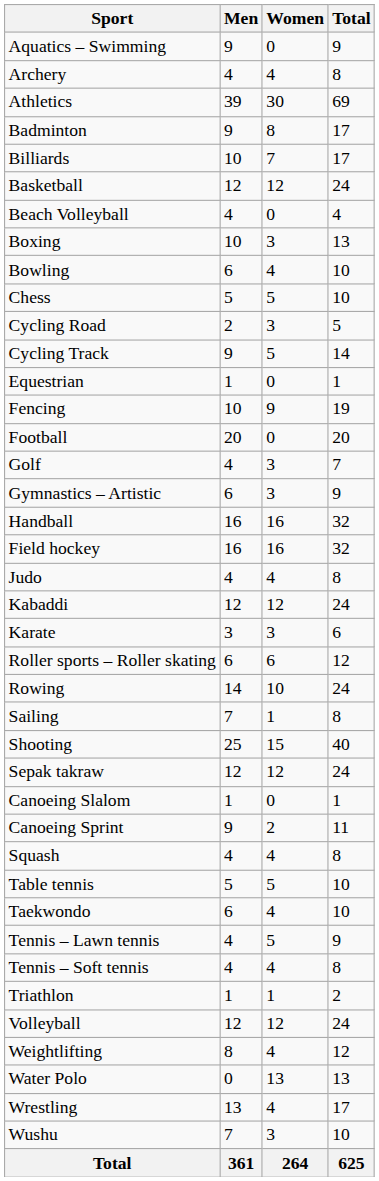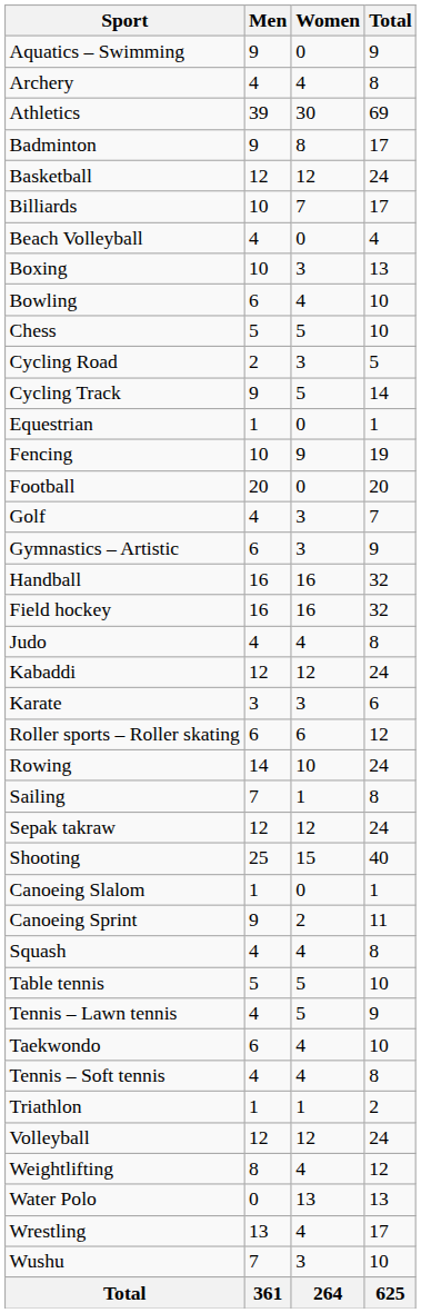 <table class="wikitable sortable">
 <tr>
 <th>Sport</th>
 <th>Men</th>
 <th>Women</th>
 <th>Total</th>
 </tr>
 <tr>
 <td>Aquatics – Swimming</td>
 <td>9</td>
 <td>0</td>
 <td>9</td>
 </tr>
 <tr>
 <td>Archery</td>
 <td>4</td>
 <td>4</td>
 <td>8</td>
 </tr>
 <tr>
 <td>Athletics</td>
 <td>39</td>
 <td>30</td>
 <td>69</td>
 </tr>
 <tr>
 <td>Badminton</td>
 <td>9</td>
 <td>8</td>
 <td>17</td>
 </tr>
 <tr>
+<td>Basketball</td>
+<td>12</td>
+<td>12</td>
+<td>24</td>
+</tr>
+<tr>
 <td>Billiards</td>
 <td>10</td>
 <td>7</td>
 <td>17</td>
-</tr>
-<tr>
-<td>Basketball</td>
-<td>12</td>
-<td>12</td>
-<td>24</td>
 </tr>
 <tr>
 <td>Beach Volleyball</td>
 <td>4</td>
 <td>0</td>
 <td>4</td>
 </tr>
 <tr>
 <td>Boxing</td>
 <td>10</td>
 <td>3</td>
 <td>13</td>
 </tr>
 <tr>
 <td>Bowling</td>
 <td>6</td>
 <td>4</td>
 <td>10</td>
 </tr>
 <tr>
 <td>Chess</td>
 <td>5</td>
 <td>5</td>
 <td>10</td>
 </tr>
 <tr>
 <td>Cycling Road</td>
 <td>2</td>
 <td>3</td>
 <td>5</td>
 </tr>
 <tr>
 <td>Cycling Track</td>
 <td>9</td>
 <td>5</td>
 <td>14</td>
 </tr>
 <tr>
 <td>Equestrian</td>
 <td>1</td>
 <td>0</td>
 <td>1</td>
 </tr>
 <tr>
 <td>Fencing</td>
 <td>10</td>
 <td>9</td>
 <td>19</td>
 </tr>
 <tr>
 <td>Football</td>
 <td>20</td>
 <td>0</td>
 <td>20</td>
 </tr>
 <tr>
 <td>Golf</td>
 <td>4</td>
 <td>3</td>
 <td>7</td>
 </tr>
 <tr>
 <td>Gymnastics – Artistic</td>
 <td>6</td>
 <td>3</td>
 <td>9</td>
 </tr>
 <tr>
 <td>Handball</td>
 <td>16</td>
 <td>16</td>
 <td>32</td>
 </tr>
 <tr>
 <td>Field hockey</td>
 <td>16</td>
 <td>16</td>
 <td>32</td>
 </tr>
 <tr>
 <td>Judo</td>
 <td>4</td>
 <td>4</td>
 <td>8</td>
 </tr>
 <tr>
 <td>Kabaddi</td>
 <td>12</td>
 <td>12</td>
 <td>24</td>
 </tr>
 <tr>
 <td>Karate</td>
 <td>3</td>
 <td>3</td>
 <td>6</td>
 </tr>
 <tr>
 <td>Roller sports – Roller skating</td>
 <td>6</td>
 <td>6</td>
 <td>12</td>
 </tr>
 <tr>
 <td>Rowing</td>
 <td>14</td>
 <td>10</td>
 <td>24</td>
 </tr>
 <tr>
 <td>Sailing</td>
 <td>7</td>
 <td>1</td>
 <td>8</td>
 </tr>
 <tr>
+<td>Sepak takraw</td>
+<td>12</td>
+<td>12</td>
+<td>24</td>
+</tr>
+<tr>
 <td>Shooting</td>
 <td>25</td>
 <td>15</td>
 <td>40</td>
-</tr>
-<tr>
-<td>Sepak takraw</td>
-<td>12</td>
-<td>12</td>
-<td>24</td>
 </tr>
 <tr>
 <td>Canoeing Slalom</td>
 <td>1</td>
 <td>0</td>
 <td>1</td>
 </tr>
 <tr>
 <td>Canoeing Sprint</td>
 <td>9</td>
 <td>2</td>
 <td>11</td>
 </tr>
 <tr>
 <td>Squash</td>
 <td>4</td>
 <td>4</td>
 <td>8</td>
 </tr>
 <tr>
 <td>Table tennis</td>
 <td>5</td>
 <td>5</td>
 <td>10</td>
 </tr>
 <tr>
+<td>Tennis – Lawn tennis</td>
+<td>4</td>
+<td>5</td>
+<td>9</td>
+</tr>
+<tr>
 <td>Taekwondo</td>
 <td>6</td>
 <td>4</td>
 <td>10</td>
-</tr>
-<tr>
-<td>Tennis – Lawn tennis</td>
-<td>4</td>
-<td>5</td>
-<td>9</td>
 </tr>
 <tr>
 <td>Tennis – Soft tennis</td>
 <td>4</td>
 <td>4</td>
 <td>8</td>
 </tr>
 <tr>
 <td>Triathlon</td>
 <td>1</td>
 <td>1</td>
 <td>2</td>
 </tr>
 <tr>
 <td>Volleyball</td>
 <td>12</td>
 <td>12</td>
 <td>24</td>
 </tr>
 <tr>
 <td>Weightlifting</td>
 <td>8</td>
 <td>4</td>
 <td>12</td>
 </tr>
 <tr>
 <td>Water Polo</td>
 <td>0</td>
 <td>13</td>
 <td>13</td>
 </tr>
 <tr>
 <td>Wrestling</td>
 <td>13</td>
 <td>4</td>
 <td>17</td>
 </tr>
 <tr>
 <td>Wushu</td>
 <td>7</td>
 <td>3</td>
 <td>10</td>
 </tr>
 <tr>
 <th>Total</th>
 <th>361</th>
 <th>264</th>
 <th>625</th>
 </tr>
 </table>
